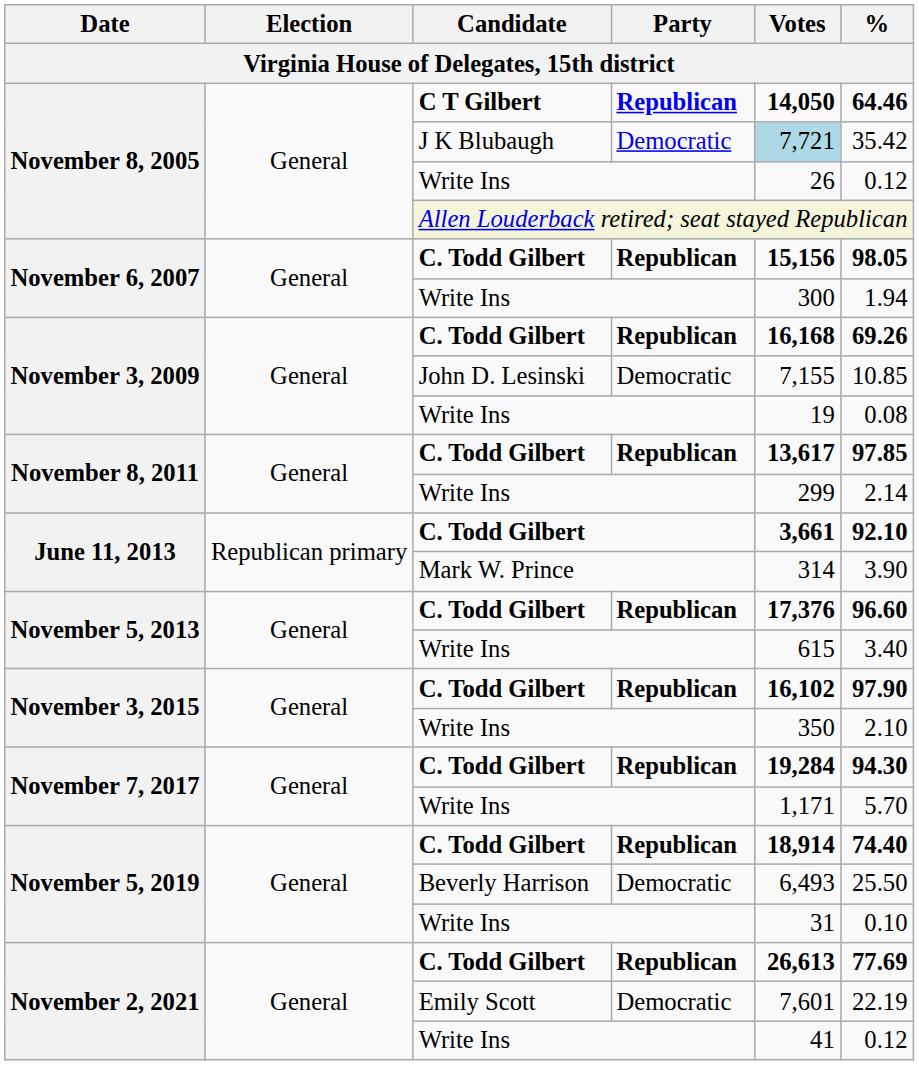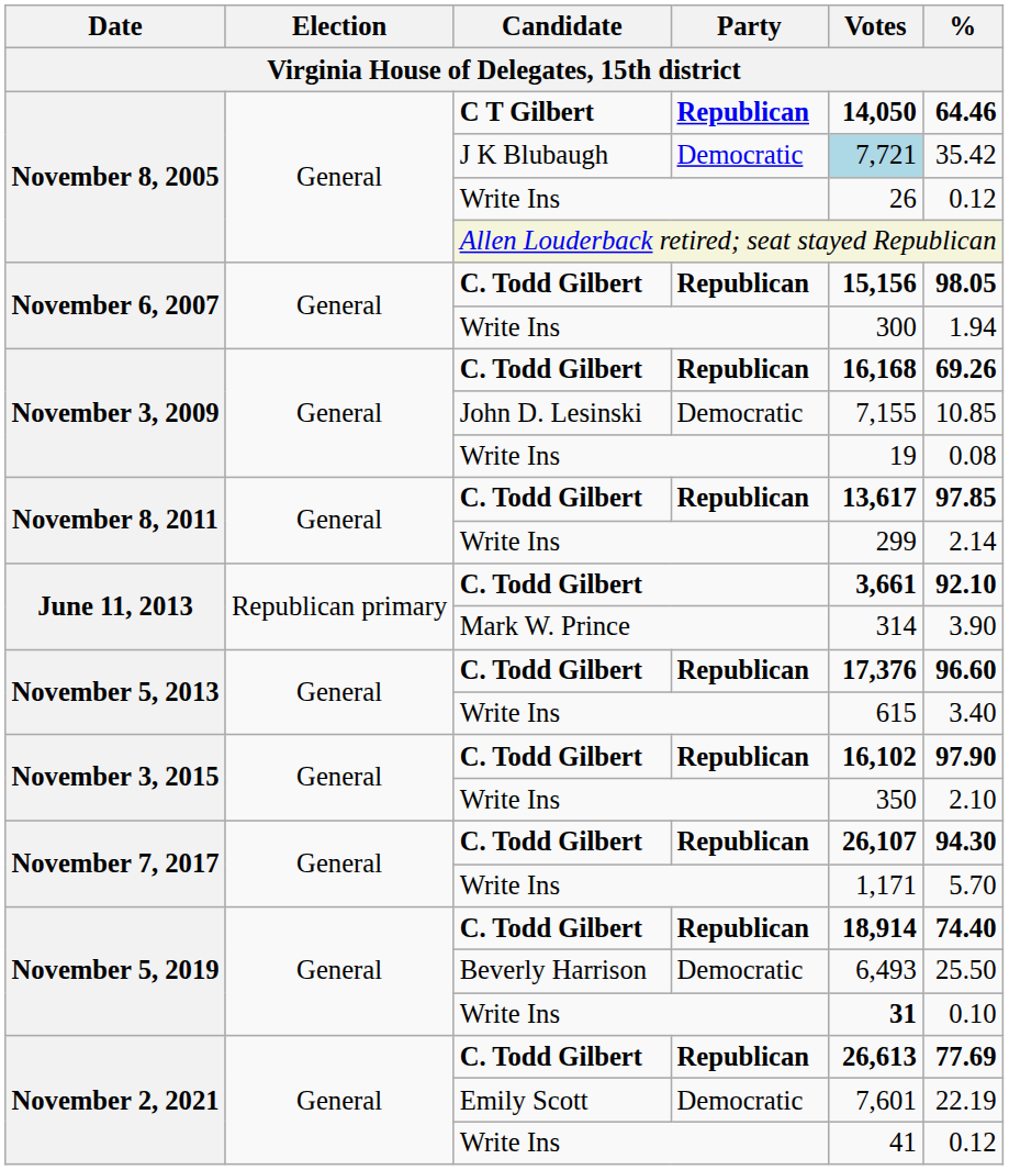 <table class="wikitable">
 <tr>
 <th>Date</th>
 <th>Election</th>
 <th>Candidate</th>
 <th>Party</th>
 <th>Votes</th>
 <th>%</th>
 </tr>
 <tr>
 <th colspan="6">Virginia House of Delegates, 15th district</th>
 </tr>
 <tr>
 <th rowspan="4">November 8, 2005</th>
 <td rowspan="4" align="center">General</td>
 <td><strong>C T Gilbert</strong></td>
 <td><strong><a href='#'>Republican</a></strong></td>
 <td align="right"><strong>14,050</strong></td>
 <td align="right"><strong>64.46</strong></td>
 </tr>
 <tr>
 <td>J K Blubaugh</td>
 <td><a href='#'>Democratic</a></td>
 <td align="right" style="background: lightblue;">7,721</td>
 <td align="right">35.42</td>
 </tr>
 <tr>
 <td colspan="2">Write Ins</td>
 <td align="right">26</td>
 <td align="right">0.12</td>
 </tr>
 <tr>
 <td colspan="4" style="background:Beige"><em><a href='#'>Allen Louderback</a> retired; seat stayed Republican</em></td>
 </tr>
 <tr>
 <th rowspan="2">November 6, 2007</th>
 <td rowspan="2" align="center">General</td>
 <td><strong>C. Todd Gilbert</strong></td>
 <td><strong>Republican</strong></td>
 <td align="right"><strong>15,156</strong></td>
 <td align="right"><strong>98.05</strong></td>
 </tr>
 <tr>
 <td colspan="2">Write Ins</td>
 <td align="right">300</td>
 <td align="right">1.94</td>
 </tr>
 <tr>
 <th rowspan="3">November 3, 2009</th>
 <td rowspan="3" align="center">General</td>
 <td><strong>C. Todd Gilbert</strong></td>
 <td><strong>Republican</strong></td>
 <td align="right"><strong>16,168</strong></td>
 <td align="right"><strong>69.26</strong></td>
 </tr>
 <tr>
 <td>John D. Lesinski</td>
 <td>Democratic</td>
 <td align="right">7,155</td>
 <td align="right">10.85</td>
 </tr>
 <tr>
 <td colspan="2">Write Ins</td>
 <td align="right">19</td>
 <td align="right">0.08</td>
 </tr>
 <tr>
 <th rowspan="2">November 8, 2011</th>
 <td rowspan="2" align="center">General</td>
 <td><strong>C. Todd Gilbert</strong></td>
 <td><strong>Republican</strong></td>
 <td align="right"><strong>13,617</strong></td>
 <td align="right"><strong>97.85</strong></td>
 </tr>
 <tr>
 <td colspan="2">Write Ins</td>
 <td align="right">299</td>
 <td align="right">2.14</td>
 </tr>
 <tr>
 <th rowspan="2">June 11, 2013</th>
 <td rowspan="2" align="center" >Republican primary</td>
 <td colspan="2"><strong>C. Todd Gilbert</strong></td>
 <td align="right"><strong>3,661</strong></td>
 <td align="right"><strong>92.10</strong></td>
 </tr>
 <tr>
 <td colspan="2">Mark W. Prince</td>
 <td align="right">314</td>
 <td align="right">3.90</td>
 </tr>
 <tr>
 <th rowspan="2">November 5, 2013</th>
 <td rowspan="2" align="center">General</td>
 <td><strong>C. Todd Gilbert</strong></td>
 <td><strong>Republican</strong></td>
 <td align="right"><strong>17,376</strong></td>
 <td align="right"><strong>96.60</strong></td>
 </tr>
 <tr>
 <td colspan="2">Write Ins</td>
 <td align="right">615</td>
 <td align="right">3.40</td>
 </tr>
 <tr>
 <th rowspan="2">November 3, 2015</th>
 <td rowspan="2" align="center">General</td>
 <td><strong>C. Todd Gilbert</strong></td>
 <td><strong>Republican</strong></td>
 <td align="right"><strong>16,102</strong></td>
 <td align="right"><strong>97.90</strong></td>
 </tr>
 <tr>
 <td colspan="2">Write Ins</td>
 <td align="right">350</td>
 <td align="right">2.10</td>
 </tr>
 <tr>
 <th rowspan="2">November 7, 2017</th>
 <td rowspan="2" align="center">General</td>
 <td><strong>C. Todd Gilbert</strong></td>
 <td><strong>Republican</strong></td>
-<td align="right"><strong>19,284</strong></td>
+<td align="right"><strong>26,107</strong></td>
 <td align="right"><strong>94.30</strong></td>
 </tr>
 <tr>
 <td colspan="2">Write Ins</td>
 <td align="right">1,171</td>
 <td align="right">5.70</td>
 </tr>
 <tr>
 <th rowspan="3">November 5, 2019</th>
 <td rowspan="3" align="center">General</td>
 <td><strong>C. Todd Gilbert</strong></td>
 <td><strong>Republican</strong></td>
 <td align="right"><strong>18,914</strong></td>
 <td align="right"><strong>74.40</strong></td>
 </tr>
 <tr>
 <td>Beverly Harrison</td>
 <td>Democratic</td>
 <td align="right">6,493</td>
 <td align="right">25.50</td>
 </tr>
 <tr>
 <td colspan="2">Write Ins</td>
-<td align="right">31</td>
+<td align="right"><strong>31</strong></td>
 <td align="right">0.10</td>
 </tr>
 <tr>
 <th rowspan="3">November 2, 2021</th>
 <td rowspan="3" align="center">General</td>
 <td><strong>C. Todd Gilbert</strong></td>
 <td><strong>Republican</strong></td>
 <td align="right"><strong>26,613</strong></td>
 <td align="right"><strong>77.69</strong></td>
 </tr>
 <tr>
 <td>Emily Scott</td>
 <td>Democratic</td>
 <td align="right">7,601</td>
 <td align="right">22.19</td>
 </tr>
 <tr>
 <td colspan="2">Write Ins</td>
 <td align="right">41</td>
 <td align="right">0.12</td>
 </tr>
 </table>
